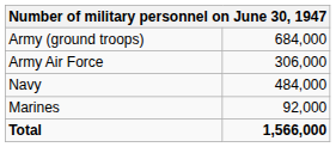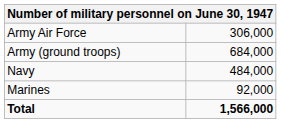 <table class="wikitable">
 <tr>
 <th colspan=2>Number of military personnel on June 30, 1947</th>
 </tr>
 <tr>
+<td>Army Air Force</td>
+<td style="text-align: right;">306,000</td>
+</tr>
+<tr>
 <td>Army (ground troops)</td>
 <td style="text-align: right;">684,000</td>
-</tr>
-<tr>
-<td>Army Air Force</td>
-<td style="text-align: right;">306,000</td>
 </tr>
 <tr>
 <td>Navy</td>
 <td style="text-align: right;">484,000</td>
 </tr>
 <tr>
 <td>Marines</td>
 <td style="text-align: right;">92,000</td>
 </tr>
 <tr>
 <td><strong>Total</strong></td>
 <td style="text-align: right;"><strong>1,566,000</strong></td>
 </tr>
 </table>
